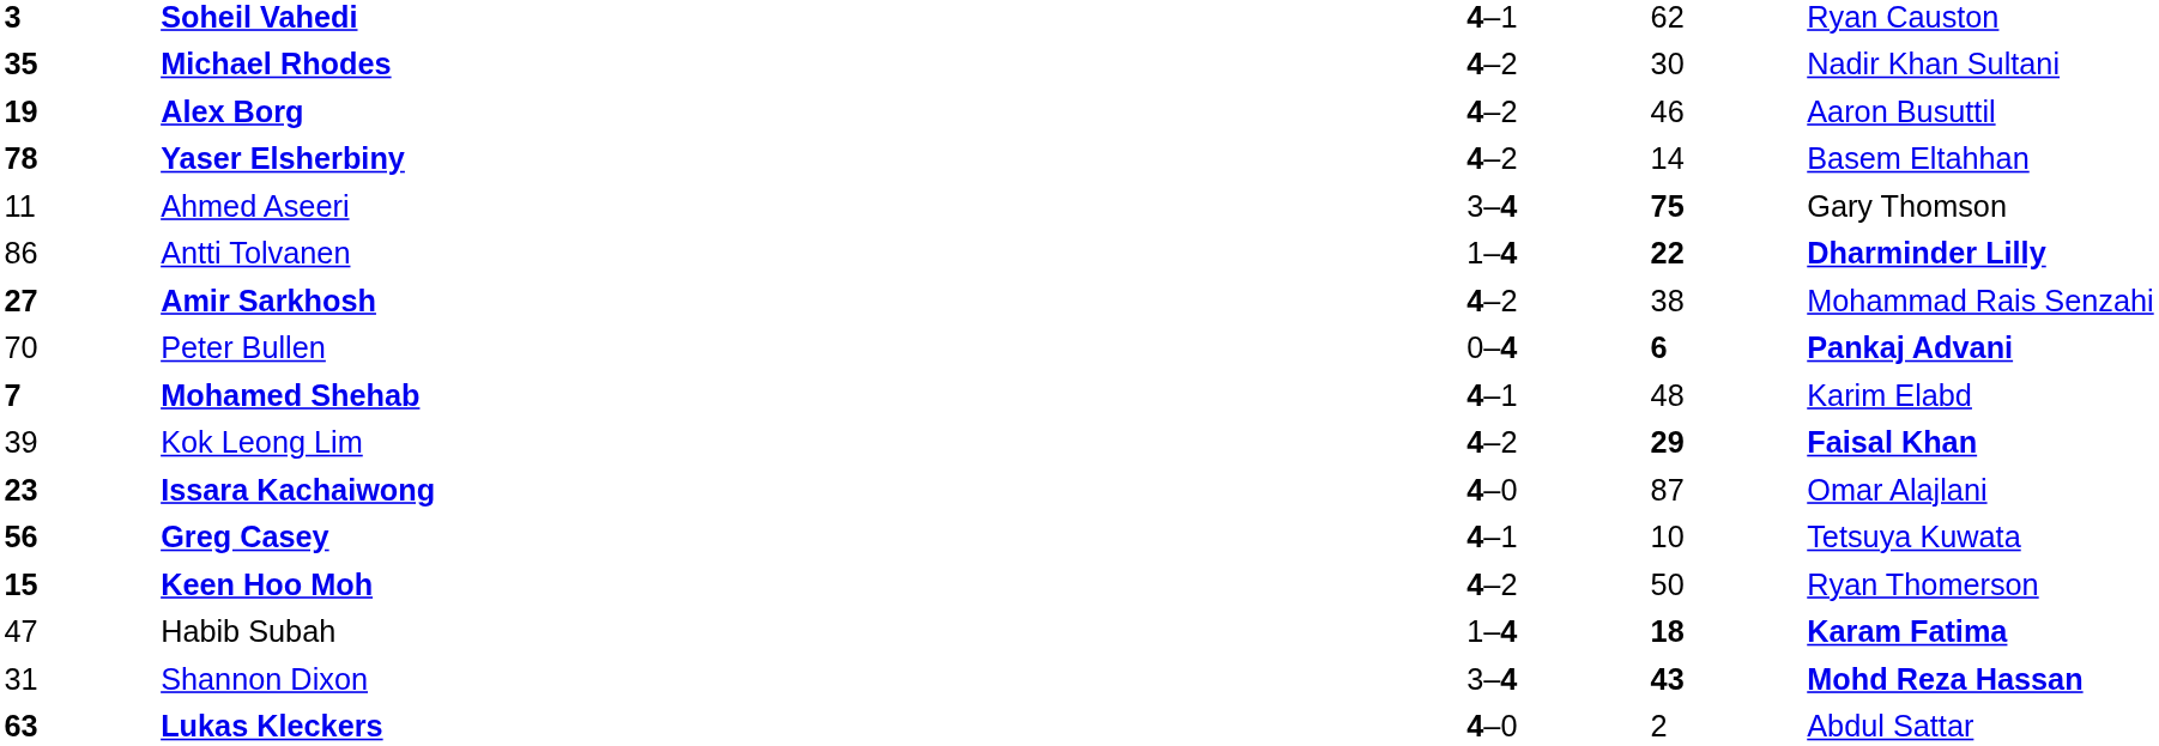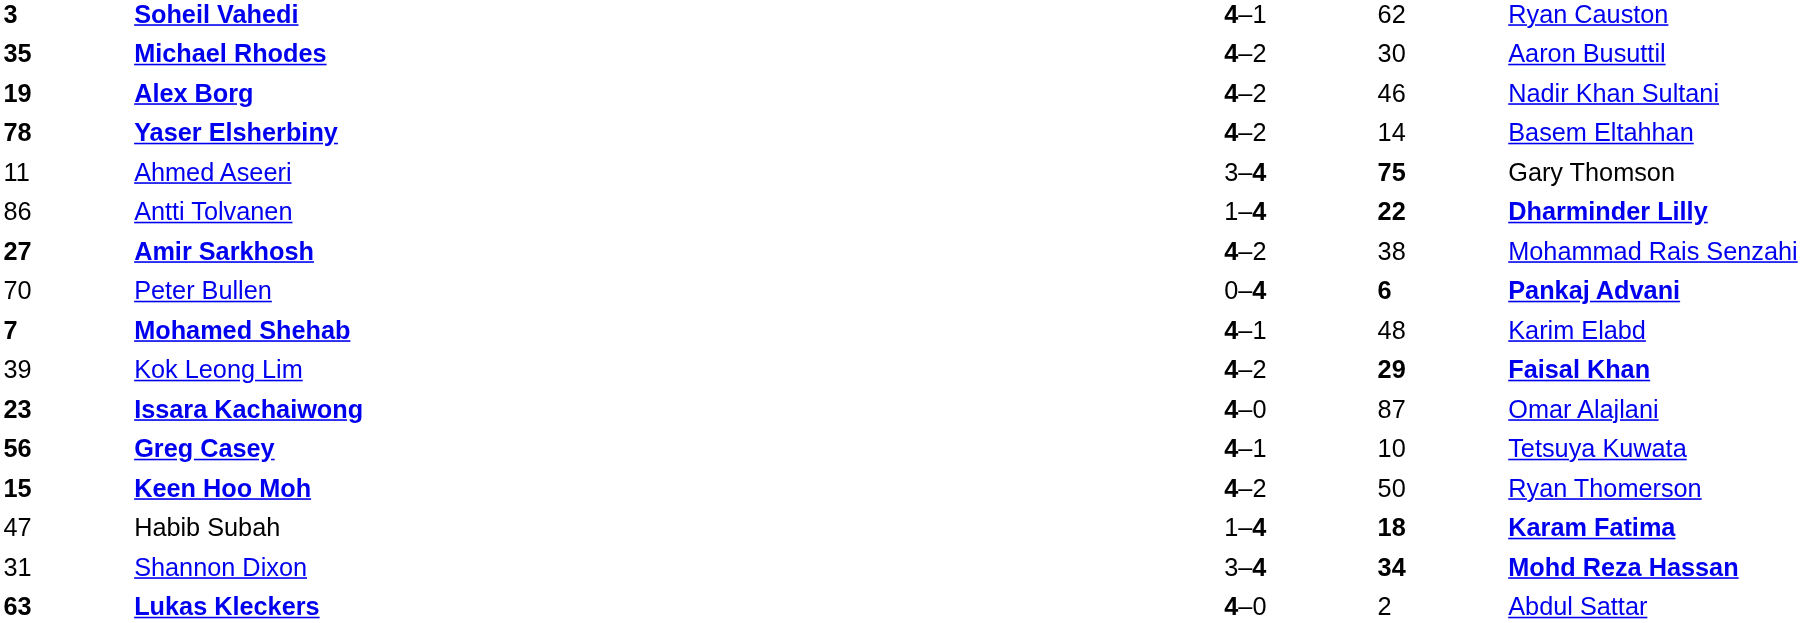 <table width="100%" cellspacing="5">
 <tr>
 <th width=5%></th>
 <th width=40%></th>
 <th width=10%></th>
 <th width=5%></th>
 <th width=40%></th>
 </tr>
 <tr>
 <td><strong>3</strong></td>
 <td> <strong><a href='#'>Soheil Vahedi</a></strong></td>
 <td align="center"><strong>4</strong>–1</td>
 <td>62</td>
 <td> <a href='#'>Ryan Causton</a></td>
 </tr>
 <tr>
 <td><strong>35</strong></td>
 <td> <strong><a href='#'>Michael Rhodes</a></strong></td>
 <td align="center"><strong>4</strong>–2</td>
 <td>30</td>
-<td> <a href='#'>Nadir Khan Sultani</a></td>
+<td> <a href='#'>Aaron Busuttil</a></td>
 </tr>
 <tr>
 <td><strong>19</strong></td>
 <td> <strong><a href='#'>Alex Borg</a></strong></td>
 <td align="center"><strong>4</strong>–2</td>
 <td>46</td>
-<td> <a href='#'>Aaron Busuttil</a></td>
+<td> <a href='#'>Nadir Khan Sultani</a></td>
 </tr>
 <tr>
 <td><strong>78</strong></td>
 <td> <strong><a href='#'>Yaser Elsherbiny</a></strong></td>
 <td align="center"><strong>4</strong>–2</td>
 <td>14</td>
 <td> <a href='#'>Basem Eltahhan</a></td>
 </tr>
 <tr>
 <td>11</td>
 <td> <a href='#'>Ahmed Aseeri</a></td>
 <td align="center">3–<strong>4</strong></td>
 <td><strong>75</strong></td>
 <td> Gary Thomson</td>
 </tr>
 <tr>
 <td>86</td>
 <td> <a href='#'>Antti Tolvanen</a></td>
 <td align="center">1–<strong>4</strong></td>
 <td><strong>22</strong></td>
 <td> <strong><a href='#'>Dharminder Lilly</a></strong></td>
 </tr>
 <tr>
 <td><strong>27</strong></td>
 <td> <strong><a href='#'>Amir Sarkhosh</a></strong></td>
 <td align="center"><strong>4</strong>–2</td>
 <td>38</td>
 <td> <a href='#'>Mohammad Rais Senzahi</a></td>
 </tr>
 <tr>
 <td>70</td>
 <td> <a href='#'>Peter Bullen</a></td>
 <td align="center">0–<strong>4</strong></td>
 <td><strong>6</strong></td>
 <td> <strong><a href='#'>Pankaj Advani</a></strong></td>
 </tr>
 <tr>
 <td><strong>7</strong></td>
 <td> <strong><a href='#'>Mohamed Shehab</a></strong></td>
 <td align="center"><strong>4</strong>–1</td>
 <td>48</td>
 <td> <a href='#'>Karim Elabd</a></td>
 </tr>
 <tr>
 <td>39</td>
 <td> <a href='#'>Kok Leong Lim</a></td>
 <td align="center"><strong>4</strong>–2</td>
 <td><strong>29</strong></td>
 <td> <strong><a href='#'>Faisal Khan</a></strong></td>
 </tr>
 <tr>
 <td><strong>23</strong></td>
 <td> <strong><a href='#'>Issara Kachaiwong</a></strong></td>
 <td align="center"><strong>4</strong>–0</td>
 <td>87</td>
 <td> <a href='#'>Omar Alajlani</a></td>
 </tr>
 <tr>
 <td><strong>56</strong></td>
 <td> <strong><a href='#'>Greg Casey</a></strong></td>
 <td align="center"><strong>4</strong>–1</td>
 <td>10</td>
 <td> <a href='#'>Tetsuya Kuwata</a></td>
 </tr>
 <tr>
 <td><strong>15</strong></td>
 <td> <strong><a href='#'>Keen Hoo Moh</a></strong></td>
 <td align="center"><strong>4</strong>–2</td>
 <td>50</td>
 <td> <a href='#'>Ryan Thomerson</a></td>
 </tr>
 <tr>
 <td>47</td>
 <td> Habib Subah</td>
 <td align="center">1–<strong>4</strong></td>
 <td><strong>18</strong></td>
 <td> <strong><a href='#'>Karam Fatima</a></strong></td>
 </tr>
 <tr>
 <td>31</td>
 <td> <a href='#'>Shannon Dixon</a></td>
 <td align="center">3–<strong>4</strong></td>
-<td><strong>43</strong></td>
+<td><strong>34</strong></td>
 <td> <strong><a href='#'>Mohd Reza Hassan</a></strong></td>
 </tr>
 <tr>
 <td><strong>63</strong></td>
 <td> <strong><a href='#'>Lukas Kleckers</a></strong></td>
 <td align="center"><strong>4</strong>–0</td>
 <td>2</td>
 <td> <a href='#'>Abdul Sattar</a></td>
 </tr>
 </table>
